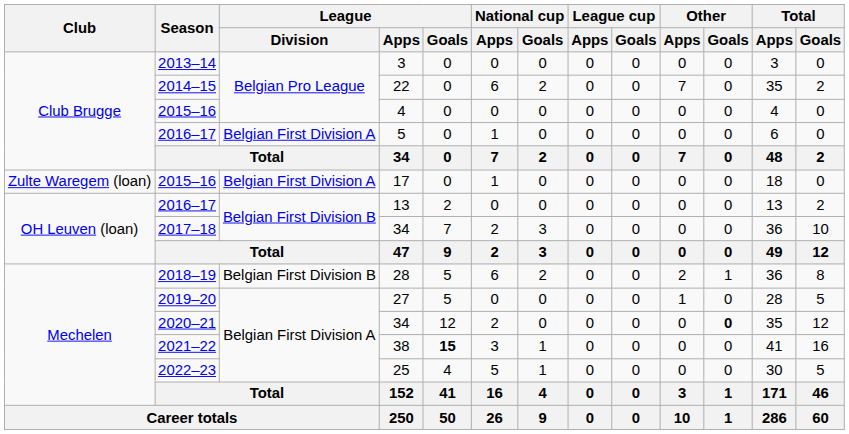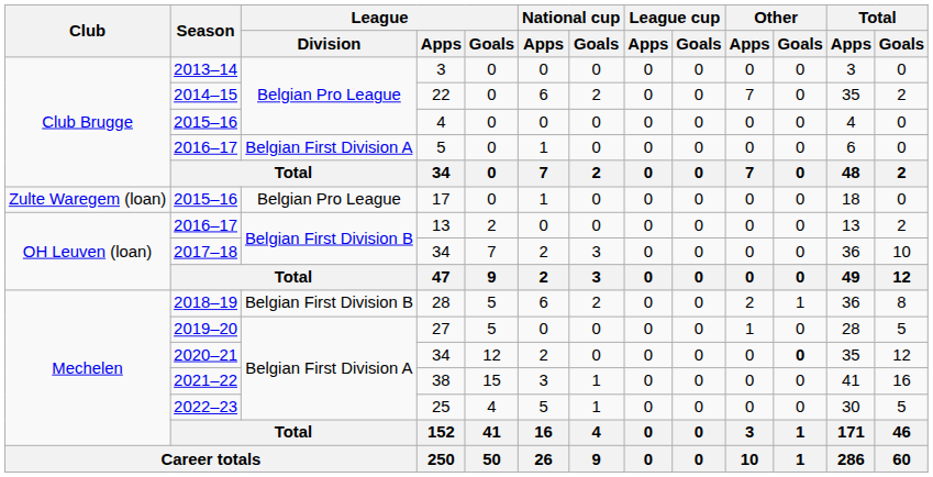 <table class="wikitable" style="text-align:center">
 <tr>
 <th rowspan="2">Club</th>
 <th rowspan="2">Season</th>
 <th colspan="3">League</th>
 <th colspan="2">National cup</th>
 <th colspan="2">League cup</th>
 <th colspan="2">Other</th>
 <th colspan="2">Total</th>
 </tr>
 <tr>
 <th>Division</th>
 <th>Apps</th>
 <th>Goals</th>
 <th>Apps</th>
 <th>Goals</th>
 <th>Apps</th>
 <th>Goals</th>
 <th>Apps</th>
 <th>Goals</th>
 <th>Apps</th>
 <th>Goals</th>
 </tr>
 <tr>
 <td rowspan="5"><a href='#'>Club Brugge</a></td>
 <td><a href='#'>2013–14</a></td>
 <td rowspan="3"><a href='#'>Belgian Pro League</a></td>
 <td>3</td>
 <td>0</td>
 <td>0</td>
 <td>0</td>
 <td>0</td>
 <td>0</td>
 <td>0</td>
 <td>0</td>
 <td>3</td>
 <td>0</td>
 </tr>
 <tr>
 <td><a href='#'>2014–15</a></td>
 <td>22</td>
 <td>0</td>
 <td>6</td>
 <td>2</td>
 <td>0</td>
 <td>0</td>
 <td>7</td>
 <td>0</td>
 <td>35</td>
 <td>2</td>
 </tr>
 <tr>
 <td><a href='#'>2015–16</a></td>
 <td>4</td>
 <td>0</td>
 <td>0</td>
 <td>0</td>
 <td>0</td>
 <td>0</td>
 <td>0</td>
 <td>0</td>
 <td>4</td>
 <td>0</td>
 </tr>
 <tr>
 <td><a href='#'>2016–17</a></td>
 <td><a href='#'>Belgian First Division A</a></td>
 <td>5</td>
 <td>0</td>
 <td>1</td>
 <td>0</td>
 <td>0</td>
 <td>0</td>
 <td>0</td>
 <td>0</td>
 <td>6</td>
 <td>0</td>
 </tr>
 <tr>
 <th colspan=2>Total</th>
 <th>34</th>
 <th>0</th>
 <th>7</th>
 <th>2</th>
 <th>0</th>
 <th>0</th>
 <th>7</th>
 <th>0</th>
 <th>48</th>
 <th>2</th>
 </tr>
 <tr>
 <td><a href='#'>Zulte Waregem</a> (loan)</td>
 <td><a href='#'>2015–16</a></td>
-<td><a href='#'>Belgian First Division A</a></td>
+<td>Belgian Pro League</td>
 <td>17</td>
 <td>0</td>
 <td>1</td>
 <td>0</td>
 <td>0</td>
 <td>0</td>
 <td>0</td>
 <td>0</td>
 <td>18</td>
 <td>0</td>
 </tr>
 <tr>
 <td rowspan="3"><a href='#'>OH Leuven</a> (loan)</td>
 <td><a href='#'>2016–17</a></td>
 <td rowspan="2"><a href='#'>Belgian First Division B</a></td>
 <td>13</td>
 <td>2</td>
 <td>0</td>
 <td>0</td>
 <td>0</td>
 <td>0</td>
 <td>0</td>
 <td>0</td>
 <td>13</td>
 <td>2</td>
 </tr>
 <tr>
 <td><a href='#'>2017–18</a></td>
 <td>34</td>
 <td>7</td>
 <td>2</td>
 <td>3</td>
 <td>0</td>
 <td>0</td>
 <td>0</td>
 <td>0</td>
 <td>36</td>
 <td>10</td>
 </tr>
 <tr>
 <th colspan=2>Total</th>
 <th>47</th>
 <th>9</th>
 <th>2</th>
 <th>3</th>
 <th>0</th>
 <th>0</th>
 <th>0</th>
 <th>0</th>
 <th>49</th>
 <th>12</th>
 </tr>
 <tr>
 <td rowspan="6"><a href='#'>Mechelen</a></td>
 <td><a href='#'>2018–19</a></td>
 <td>Belgian First Division B</td>
 <td>28</td>
 <td>5</td>
 <td>6</td>
 <td>2</td>
 <td>0</td>
 <td>0</td>
 <td>2</td>
 <td>1</td>
 <td>36</td>
 <td>8</td>
 </tr>
 <tr>
 <td><a href='#'>2019–20</a></td>
 <td rowspan="4">Belgian First Division A</td>
 <td>27</td>
 <td>5</td>
 <td>0</td>
 <td>0</td>
 <td>0</td>
 <td>0</td>
 <td>1</td>
 <td>0</td>
 <td>28</td>
 <td>5</td>
 </tr>
 <tr>
 <td><a href='#'>2020–21</a></td>
 <td>34</td>
 <td>12</td>
 <td>2</td>
 <td>0</td>
 <td>0</td>
 <td>0</td>
 <td>0</td>
 <td><strong>0</strong></td>
 <td>35</td>
 <td>12</td>
 </tr>
 <tr>
 <td><a href='#'>2021–22</a></td>
 <td>38</td>
-<td><strong>15</strong></td>
+<td>15</td>
 <td>3</td>
 <td>1</td>
 <td>0</td>
 <td>0</td>
 <td>0</td>
 <td>0</td>
 <td>41</td>
 <td>16</td>
 </tr>
 <tr>
 <td><a href='#'>2022–23</a></td>
 <td>25</td>
 <td>4</td>
 <td>5</td>
 <td>1</td>
 <td>0</td>
 <td>0</td>
 <td>0</td>
 <td>0</td>
 <td>30</td>
 <td>5</td>
 </tr>
 <tr>
 <th colspan=2>Total</th>
 <th>152</th>
 <th>41</th>
 <th>16</th>
 <th>4</th>
 <th>0</th>
 <th>0</th>
 <th>3</th>
 <th>1</th>
 <th>171</th>
 <th>46</th>
 </tr>
 <tr>
 <th colspan=3>Career totals</th>
 <th>250</th>
 <th>50</th>
 <th>26</th>
 <th>9</th>
 <th>0</th>
 <th>0</th>
 <th>10</th>
 <th>1</th>
 <th>286</th>
 <th>60</th>
 </tr>
 </table>
